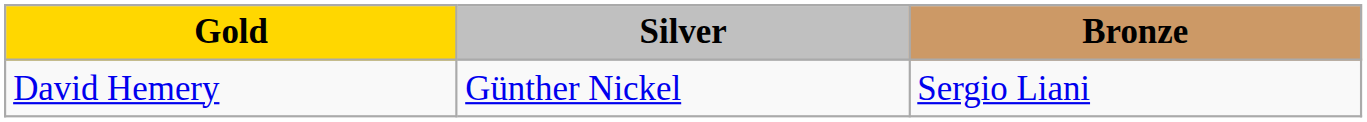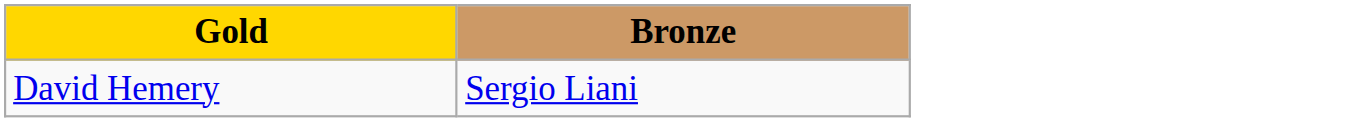 <table class="wikitable" style="text-align:left">
 <tr align="center">
 <td width=200 bgcolor=gold><strong>Gold</strong></td>
-<td width=200 bgcolor=silver><strong>Silver</strong></td>
 <td width=200 bgcolor=CC9966><strong>Bronze</strong></td>
 </tr>
 <tr>
 <td><a href='#'>David Hemery</a><br><em></em></td>
-<td><a href='#'>Günther Nickel</a><br><em></em></td>
 <td><a href='#'>Sergio Liani</a><br><em></em></td>
 </tr>
 </table>
